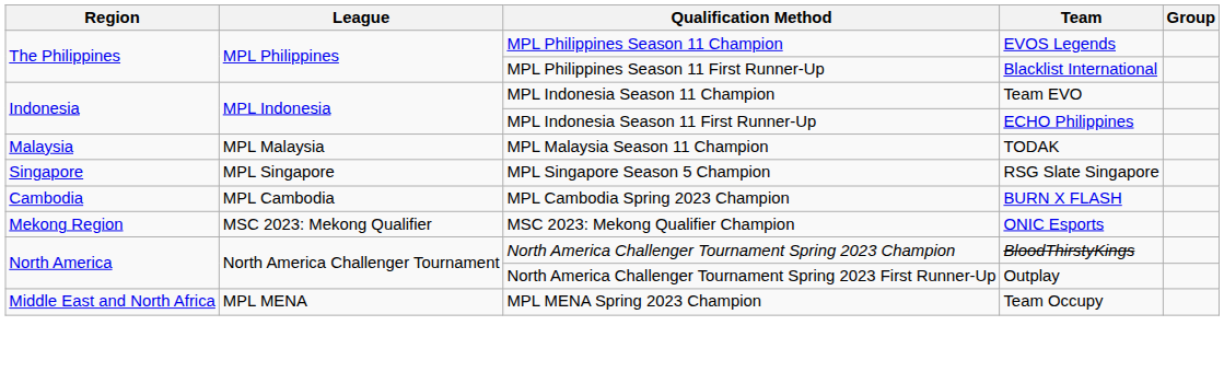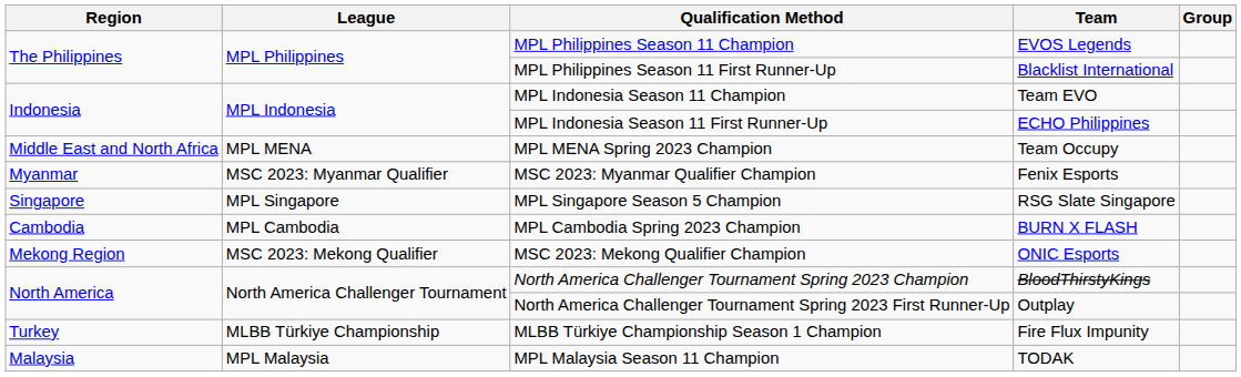 <table class="wikitable" style="margin-left: auto; margin-right: auto;">
 <tr>
 <th>Region</th>
 <th>League</th>
 <th>Qualification Method</th>
 <th>Team</th>
 <th>Group</th>
 </tr>
 <tr>
 <td rowspan="2"><a href='#'>The Philippines</a></td>
 <td rowspan="2"><a href='#'>MPL Philippines</a></td>
 <td><a href='#'>MPL Philippines Season 11 Champion</a></td>
 <td> <a href='#'>EVOS Legends</a></td>
 <td></td>
 </tr>
 <tr>
 <td>MPL Philippines Season 11 First Runner-Up</td>
 <td> <a href='#'>Blacklist International</a></td>
 <td></td>
 </tr>
 <tr>
 <td rowspan="2"><a href='#'>Indonesia</a></td>
 <td rowspan="2"><a href='#'>MPL Indonesia</a></td>
 <td>MPL Indonesia Season 11 Champion</td>
 <td> Team EVO</td>
 <td></td>
 </tr>
 <tr>
 <td>MPL Indonesia Season 11 First Runner-Up</td>
 <td> <a href='#'>ECHO Philippines</a></td>
 <td></td>
 </tr>
 <tr>
-<td><a href='#'>Malaysia</a></td>
-<td>MPL Malaysia</td>
-<td>MPL Malaysia Season 11 Champion</td>
-<td> TODAK</td>
+<td><a href='#'>Middle East and North Africa</a></td>
+<td>MPL MENA</td>
+<td>MPL MENA Spring 2023 Champion</td>
+<td> Team Occupy</td>
+<td></td>
+</tr>
+<tr>
+<td><a href='#'>Myanmar</a></td>
+<td>MSC 2023: Myanmar Qualifier</td>
+<td>MSC 2023: Myanmar Qualifier Champion</td>
+<td> Fenix Esports</td>
 <td></td>
 </tr>
 <tr>
 <td><a href='#'>Singapore</a></td>
 <td>MPL Singapore</td>
 <td>MPL Singapore Season 5 Champion</td>
 <td> RSG Slate Singapore</td>
 <td></td>
 </tr>
 <tr>
 <td><a href='#'>Cambodia</a></td>
 <td>MPL Cambodia</td>
 <td>MPL Cambodia Spring 2023 Champion</td>
 <td> <a href='#'>BURN X FLASH</a></td>
 <td></td>
 </tr>
 <tr>
 <td><a href='#'>Mekong Region</a></td>
 <td>MSC 2023: Mekong Qualifier</td>
 <td>MSC 2023: Mekong Qualifier Champion</td>
 <td> <a href='#'>ONIC Esports</a></td>
 <td></td>
 </tr>
 <tr>
 <td rowspan="2"><a href='#'>North America</a></td>
 <td rowspan="2">North America Challenger Tournament</td>
 <td><em>North America Challenger Tournament Spring 2023 Champion</em></td>
 <td><em> <s>BloodThirstyKings</s></em></td>
 <td></td>
 </tr>
 <tr>
 <td>North America Challenger Tournament Spring 2023 First Runner-Up</td>
 <td> Outplay</td>
 <td></td>
 </tr>
 <tr>
-<td><a href='#'>Middle East and North Africa</a></td>
-<td>MPL MENA</td>
-<td>MPL MENA Spring 2023 Champion</td>
-<td> Team Occupy</td>
+<td><a href='#'>Turkey</a></td>
+<td>MLBB Türkiye Championship</td>
+<td>MLBB Türkiye Championship Season 1 Champion</td>
+<td> Fire Flux Impunity</td>
+<td></td>
+</tr>
+<tr>
+<td><a href='#'>Malaysia</a></td>
+<td>MPL Malaysia</td>
+<td>MPL Malaysia Season 11 Champion</td>
+<td> TODAK</td>
 <td></td>
 </tr>
 </table>
